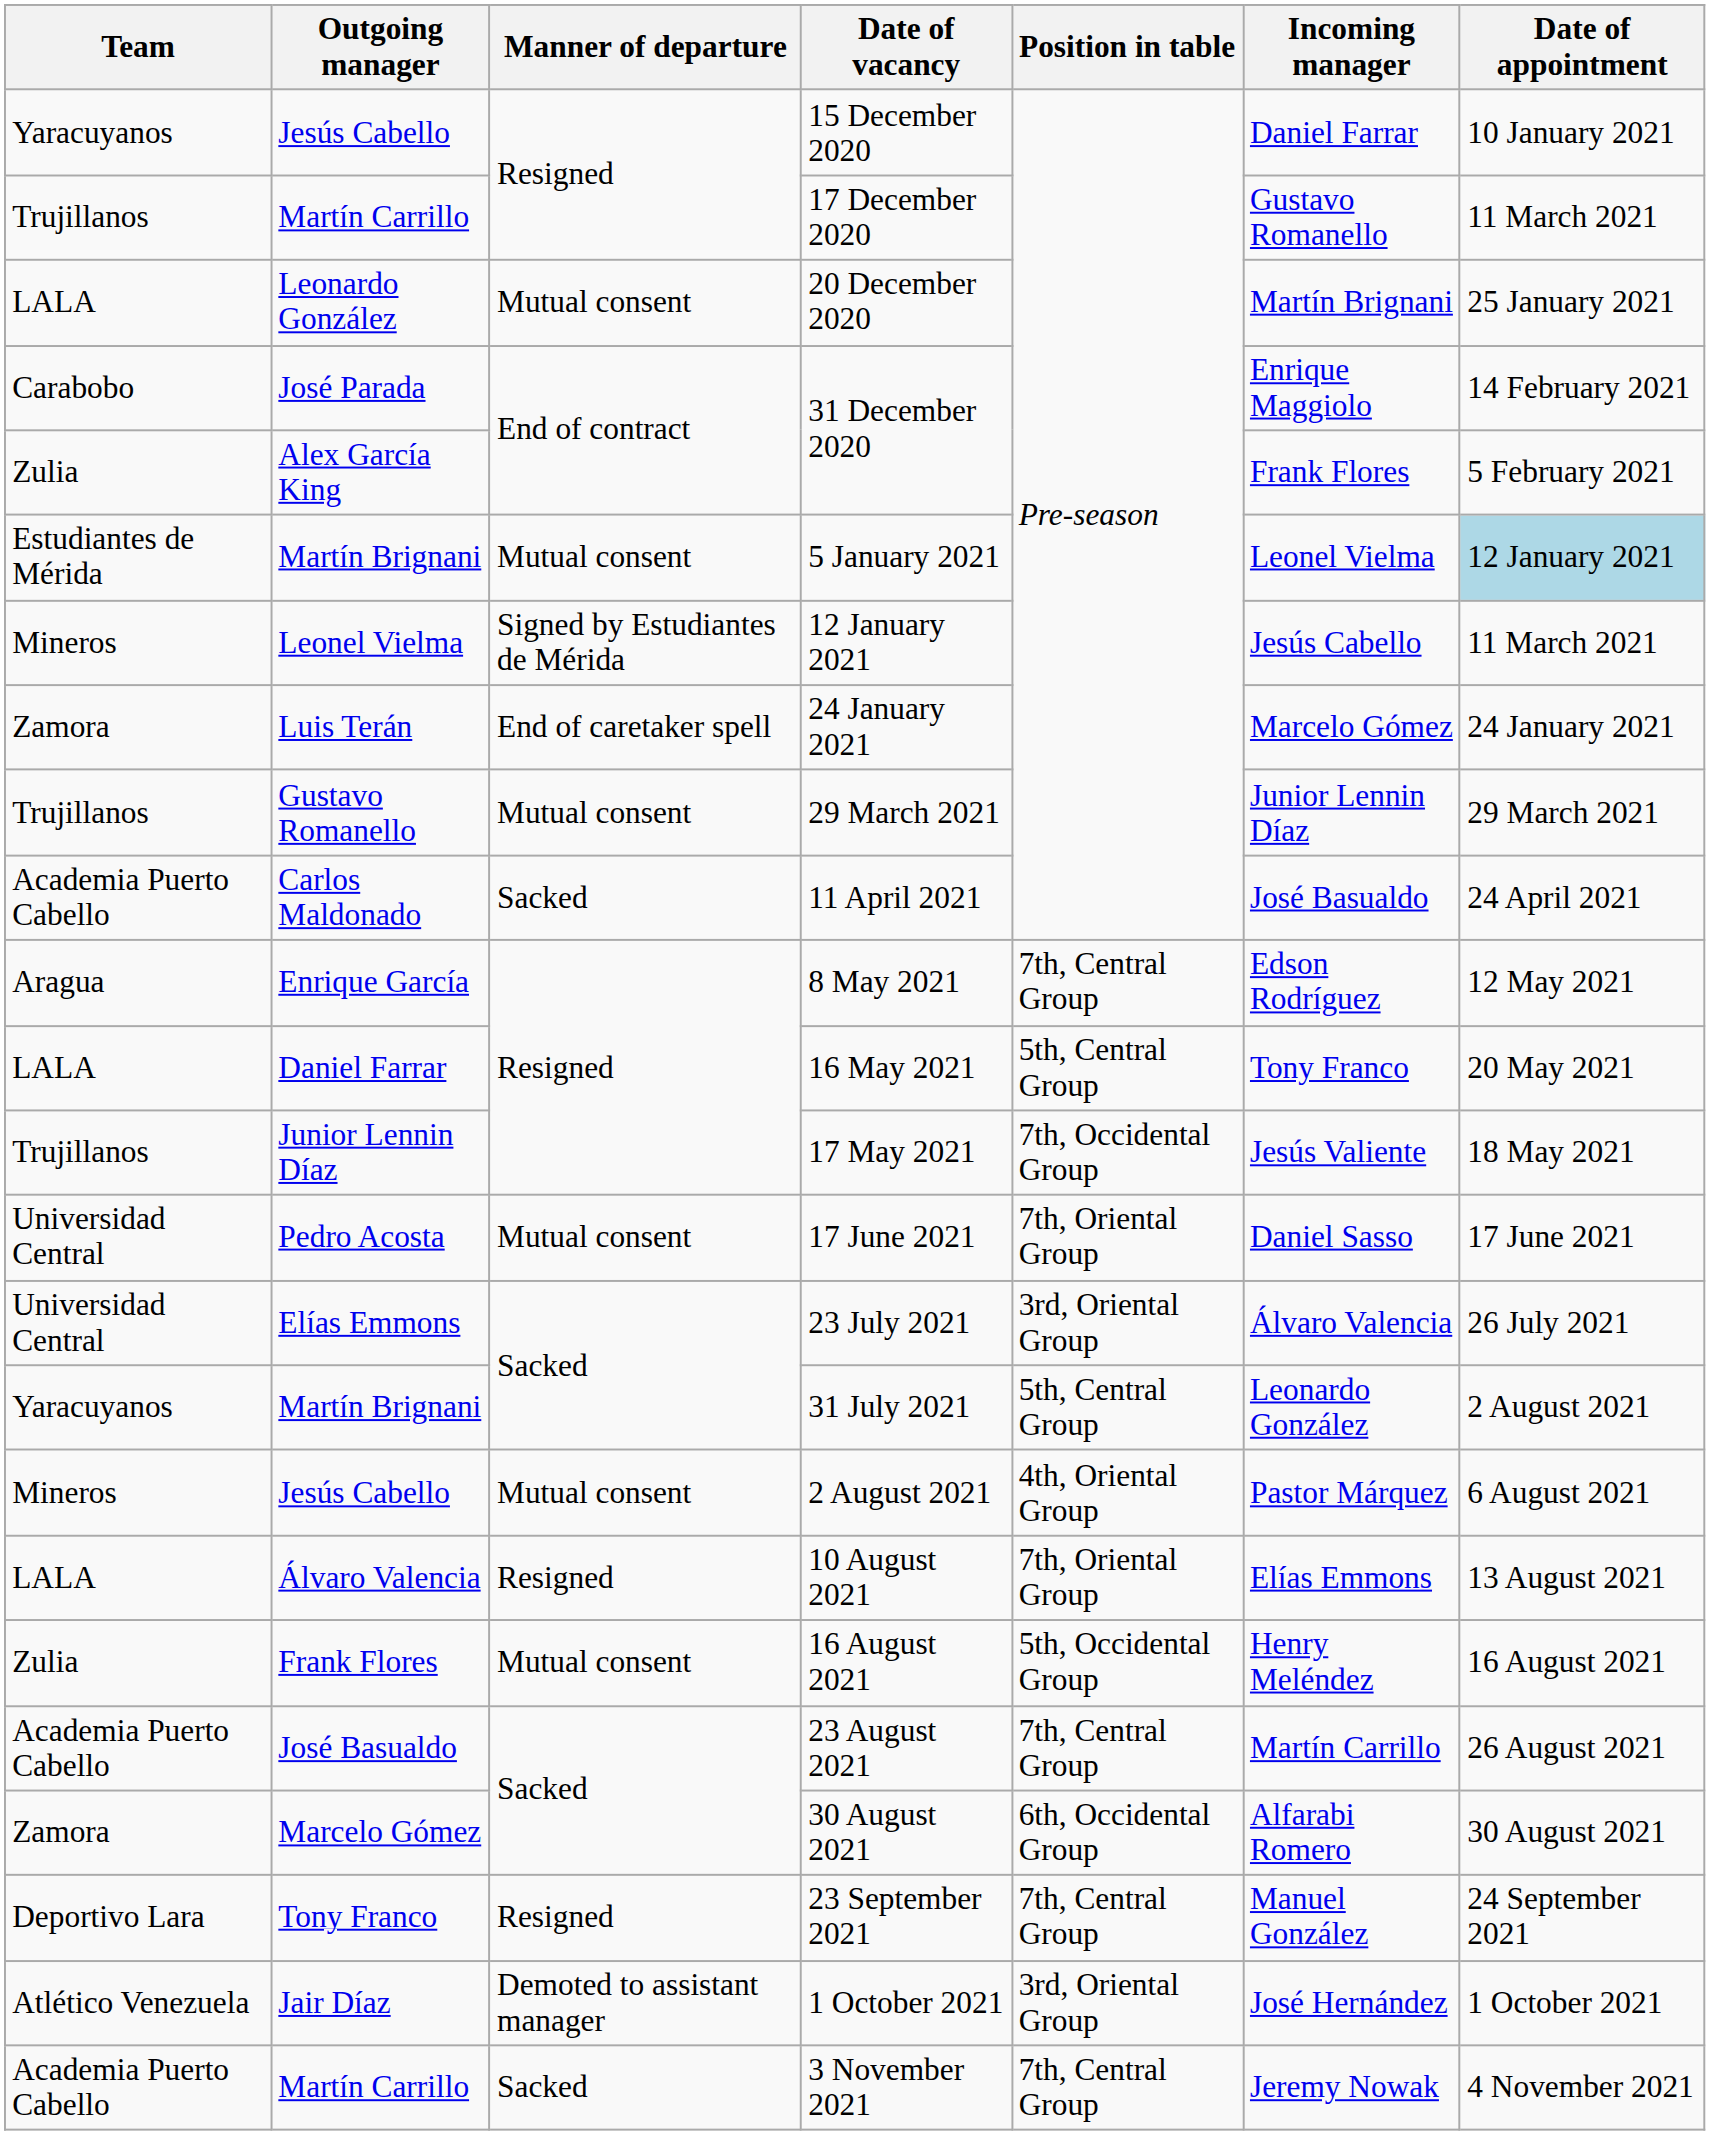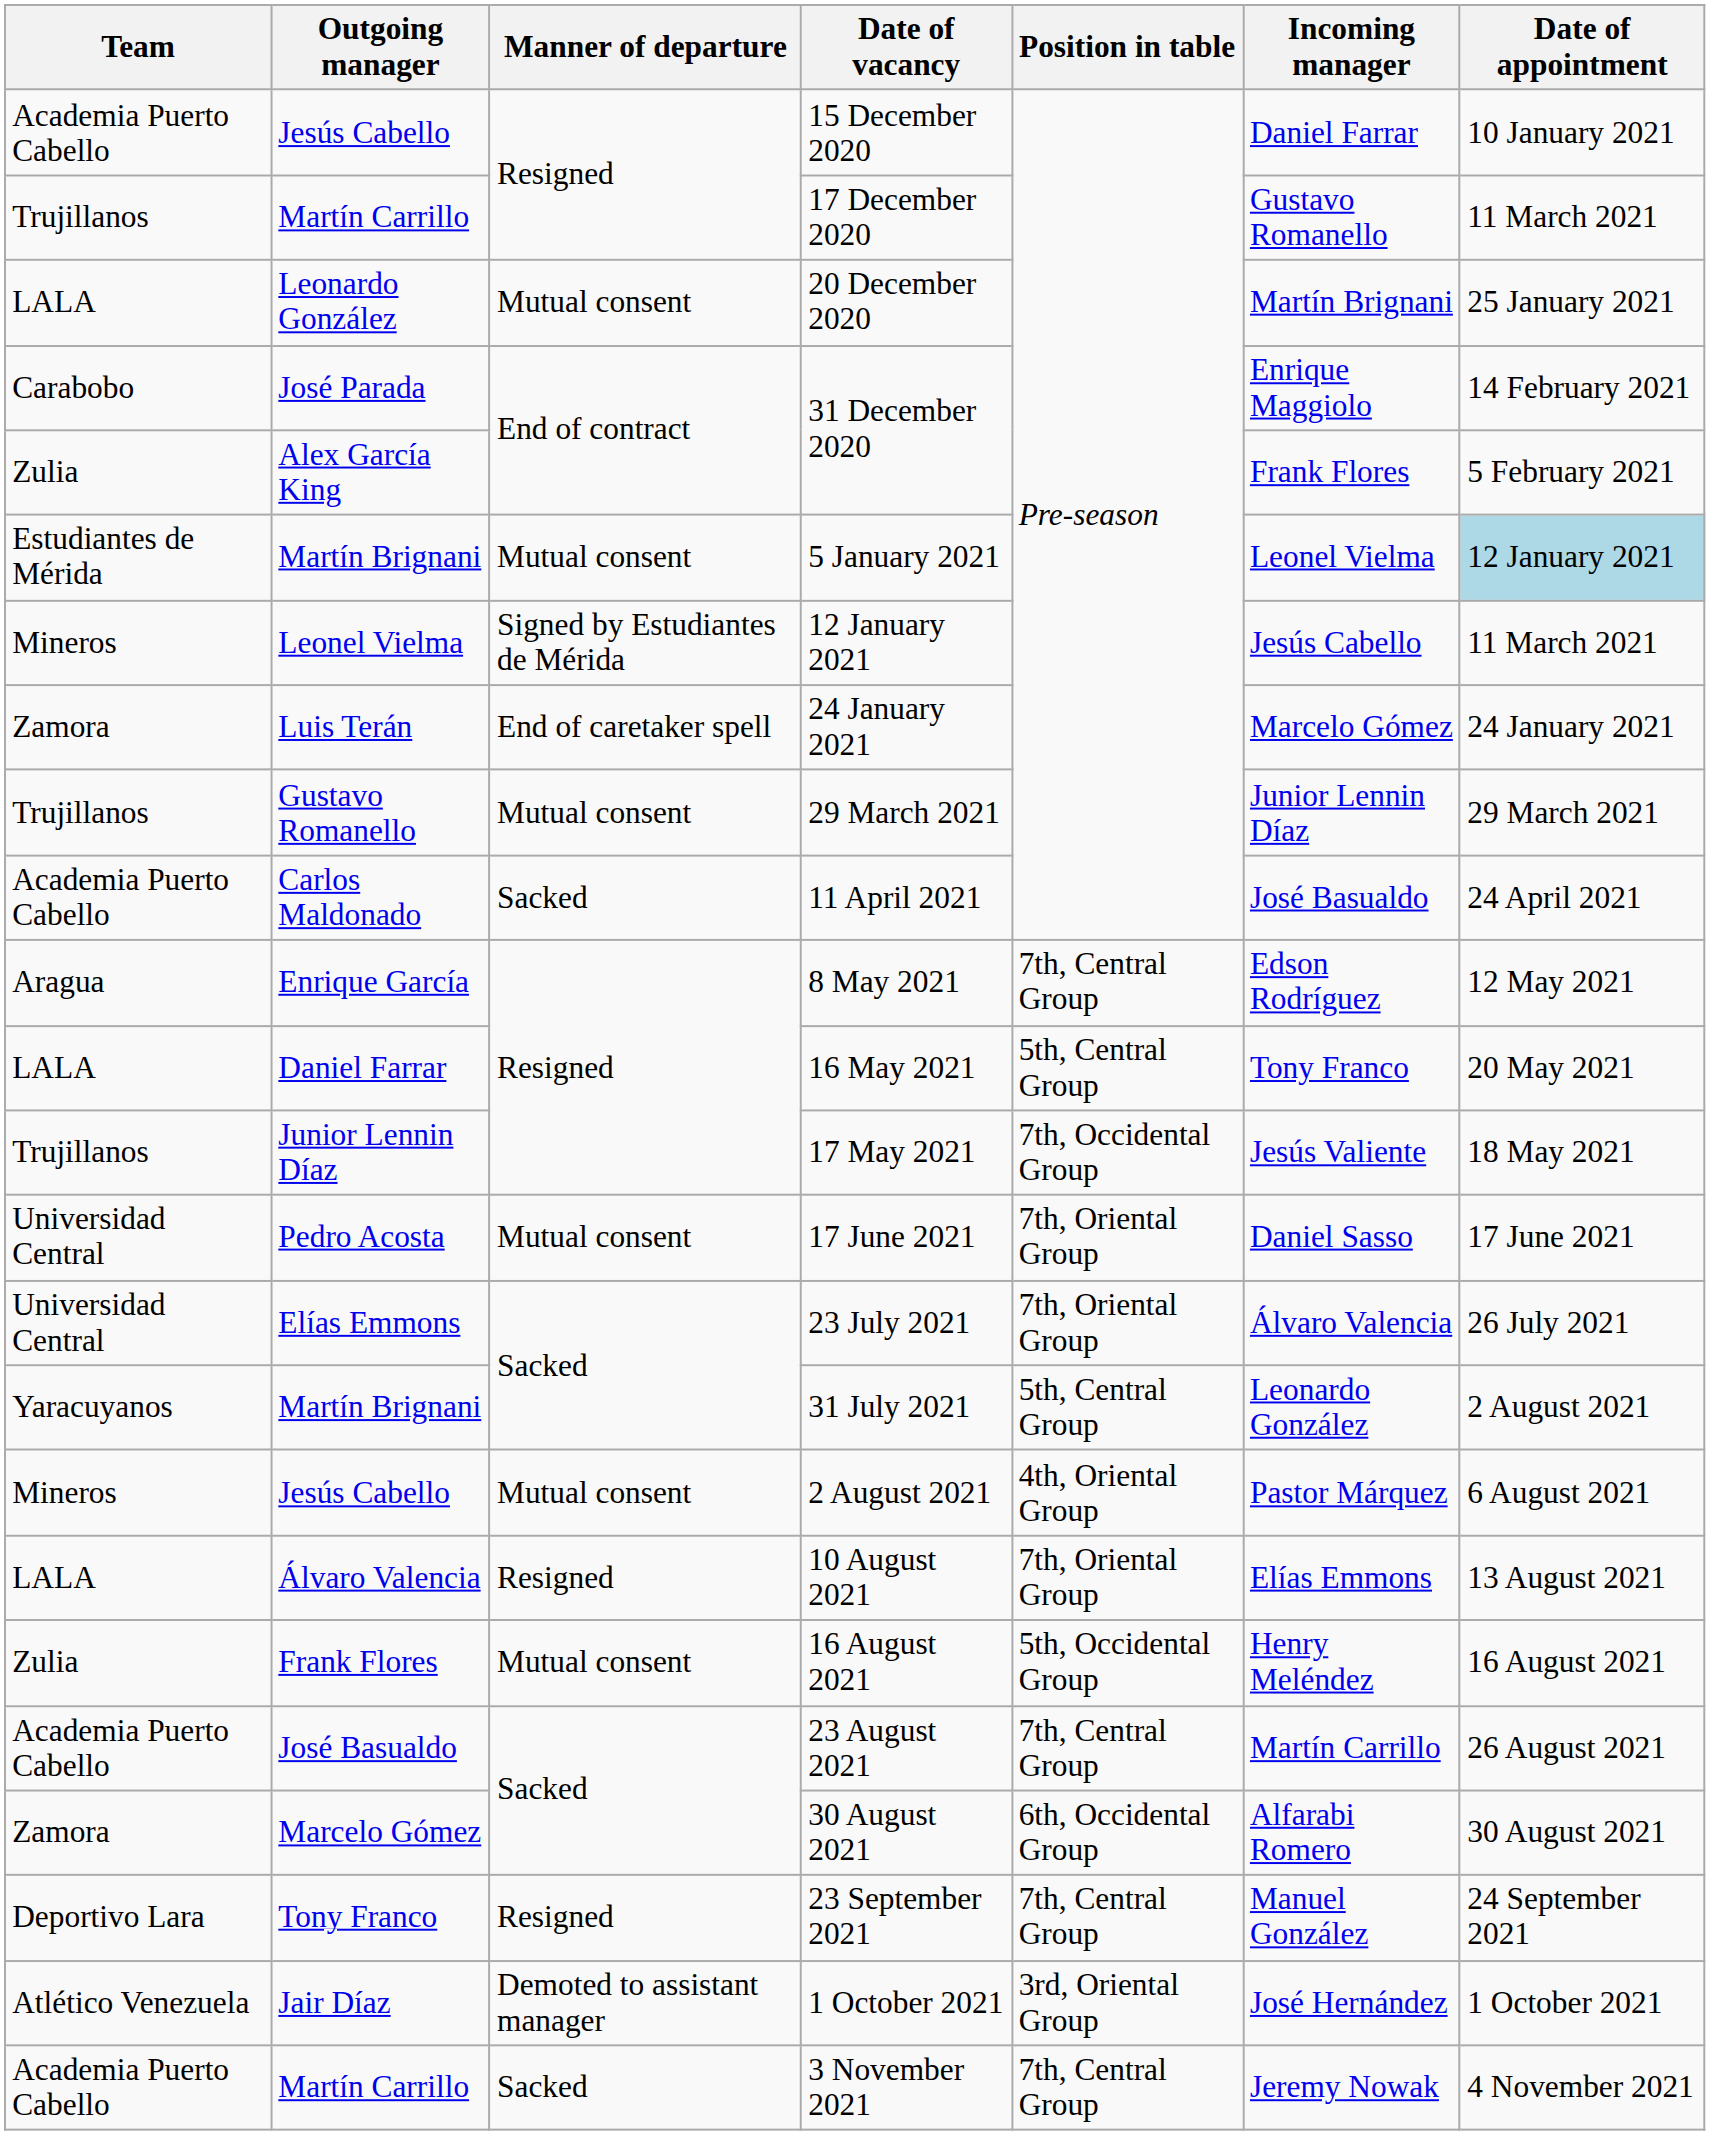 <table class="wikitable sortable">
 <tr>
 <th>Team</th>
 <th>Outgoing manager</th>
 <th>Manner of departure</th>
 <th>Date of vacancy</th>
 <th>Position in table</th>
 <th>Incoming manager</th>
 <th>Date of appointment</th>
 </tr>
 <tr>
-<td>Yaracuyanos</td>
+<td>Academia Puerto Cabello</td>
 <td> <a href='#'>Jesús Cabello</a></td>
 <td rowspan=2>Resigned</td>
 <td>15 December 2020</td>
 <td rowspan=10><em>Pre-season</em></td>
 <td> <a href='#'>Daniel Farrar</a></td>
 <td>10 January 2021</td>
 </tr>
 <tr>
 <td>Trujillanos</td>
 <td> <a href='#'>Martín Carrillo</a></td>
 <td>17 December 2020</td>
 <td> <a href='#'>Gustavo Romanello</a></td>
 <td>11 March 2021</td>
 </tr>
 <tr>
 <td>LALA</td>
 <td> <a href='#'>Leonardo González</a></td>
 <td>Mutual consent</td>
 <td>20 December 2020</td>
 <td> <a href='#'>Martín Brignani</a></td>
 <td>25 January 2021</td>
 </tr>
 <tr>
 <td>Carabobo</td>
 <td> <a href='#'>José Parada</a></td>
 <td rowspan=2>End of contract</td>
 <td rowspan=2>31 December 2020</td>
 <td> <a href='#'>Enrique Maggiolo</a></td>
 <td>14 February 2021</td>
 </tr>
 <tr>
 <td>Zulia</td>
 <td> <a href='#'>Alex García King</a></td>
 <td> <a href='#'>Frank Flores</a></td>
 <td>5 February 2021</td>
 </tr>
 <tr>
 <td>Estudiantes de Mérida</td>
 <td> <a href='#'>Martín Brignani</a></td>
 <td>Mutual consent</td>
 <td>5 January 2021</td>
 <td> <a href='#'>Leonel Vielma</a></td>
 <td style="background: lightblue;">12 January 2021</td>
 </tr>
 <tr>
 <td>Mineros</td>
 <td> <a href='#'>Leonel Vielma</a></td>
 <td>Signed by Estudiantes de Mérida</td>
 <td>12 January 2021</td>
 <td> <a href='#'>Jesús Cabello</a></td>
 <td>11 March 2021</td>
 </tr>
 <tr>
 <td>Zamora</td>
 <td> <a href='#'>Luis Terán</a></td>
 <td>End of caretaker spell</td>
 <td>24 January 2021</td>
 <td> <a href='#'>Marcelo Gómez</a></td>
 <td>24 January 2021</td>
 </tr>
 <tr>
 <td>Trujillanos</td>
 <td> <a href='#'>Gustavo Romanello</a></td>
 <td>Mutual consent</td>
 <td>29 March 2021</td>
 <td> <a href='#'>Junior Lennin Díaz</a></td>
 <td>29 March 2021</td>
 </tr>
 <tr>
 <td>Academia Puerto Cabello</td>
 <td> <a href='#'>Carlos Maldonado</a></td>
 <td>Sacked</td>
 <td>11 April 2021</td>
 <td> <a href='#'>José Basualdo</a></td>
 <td>24 April 2021</td>
 </tr>
 <tr>
 <td>Aragua</td>
 <td> <a href='#'>Enrique García</a></td>
 <td rowspan=3>Resigned</td>
 <td>8 May 2021</td>
 <td>7th, Central Group</td>
 <td> <a href='#'>Edson Rodríguez</a></td>
 <td>12 May 2021</td>
 </tr>
 <tr>
 <td>LALA</td>
 <td> <a href='#'>Daniel Farrar</a></td>
 <td>16 May 2021</td>
 <td>5th, Central Group</td>
 <td> <a href='#'>Tony Franco</a></td>
 <td>20 May 2021</td>
 </tr>
 <tr>
 <td>Trujillanos</td>
 <td> <a href='#'>Junior Lennin Díaz</a></td>
 <td>17 May 2021</td>
 <td>7th, Occidental Group</td>
 <td> <a href='#'>Jesús Valiente</a></td>
 <td>18 May 2021</td>
 </tr>
 <tr>
 <td>Universidad Central</td>
 <td> <a href='#'>Pedro Acosta</a></td>
 <td>Mutual consent</td>
 <td>17 June 2021</td>
 <td>7th, Oriental Group</td>
 <td> <a href='#'>Daniel Sasso</a></td>
 <td>17 June 2021</td>
 </tr>
 <tr>
 <td>Universidad Central</td>
 <td> <a href='#'>Elías Emmons</a></td>
 <td rowspan=2>Sacked</td>
 <td>23 July 2021</td>
-<td>3rd, Oriental Group</td>
+<td>7th, Oriental Group</td>
 <td> <a href='#'>Álvaro Valencia</a></td>
 <td>26 July 2021</td>
 </tr>
 <tr>
 <td>Yaracuyanos</td>
 <td> <a href='#'>Martín Brignani</a></td>
 <td>31 July 2021</td>
 <td>5th, Central Group</td>
 <td> <a href='#'>Leonardo González</a></td>
 <td>2 August 2021</td>
 </tr>
 <tr>
 <td>Mineros</td>
 <td> <a href='#'>Jesús Cabello</a></td>
 <td>Mutual consent</td>
 <td>2 August 2021</td>
 <td>4th, Oriental Group</td>
 <td> <a href='#'>Pastor Márquez</a></td>
 <td>6 August 2021</td>
 </tr>
 <tr>
 <td>LALA</td>
 <td> <a href='#'>Álvaro Valencia</a></td>
 <td>Resigned</td>
 <td>10 August 2021</td>
 <td>7th, Oriental Group</td>
 <td> <a href='#'>Elías Emmons</a></td>
 <td>13 August 2021</td>
 </tr>
 <tr>
 <td>Zulia</td>
 <td> <a href='#'>Frank Flores</a></td>
 <td>Mutual consent</td>
 <td>16 August 2021</td>
 <td>5th, Occidental Group</td>
 <td> <a href='#'>Henry Meléndez</a></td>
 <td>16 August 2021</td>
 </tr>
 <tr>
 <td>Academia Puerto Cabello</td>
 <td> <a href='#'>José Basualdo</a></td>
 <td rowspan=2>Sacked</td>
 <td>23 August 2021</td>
 <td>7th, Central Group</td>
 <td> <a href='#'>Martín Carrillo</a></td>
 <td>26 August 2021</td>
 </tr>
 <tr>
 <td>Zamora</td>
 <td> <a href='#'>Marcelo Gómez</a></td>
 <td>30 August 2021</td>
 <td>6th, Occidental Group</td>
 <td> <a href='#'>Alfarabi Romero</a></td>
 <td>30 August 2021</td>
 </tr>
 <tr>
 <td>Deportivo Lara</td>
 <td> <a href='#'>Tony Franco</a></td>
 <td>Resigned</td>
 <td>23 September 2021</td>
 <td>7th, Central Group</td>
 <td> <a href='#'>Manuel González</a></td>
 <td>24 September 2021</td>
 </tr>
 <tr>
 <td>Atlético Venezuela</td>
 <td> <a href='#'>Jair Díaz</a></td>
 <td>Demoted to assistant manager</td>
 <td>1 October 2021</td>
 <td>3rd, Oriental Group</td>
 <td> <a href='#'>José Hernández</a></td>
 <td>1 October 2021</td>
 </tr>
 <tr>
 <td>Academia Puerto Cabello</td>
 <td> <a href='#'>Martín Carrillo</a></td>
 <td>Sacked</td>
 <td>3 November 2021</td>
 <td>7th, Central Group</td>
 <td> <a href='#'>Jeremy Nowak</a></td>
 <td>4 November 2021</td>
 </tr>
 </table>
